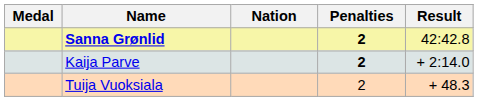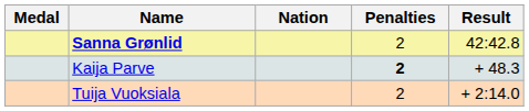 <table class=wikitable style="border:1px solid #AAAAAA;font-size:90%">
 <tr bgcolor="#E4E4E4">
 <th style="border-bottom:1px solid #AAAAAA" width=50>Medal</th>
 <th style="border-bottom:1px solid #AAAAAA" width=160>Name</th>
 <th style="border-bottom:1px solid #AAAAAA" width=80>Nation</th>
 <th style="border-bottom:1px solid #AAAAAA" width=80>Penalties</th>
 <th style="border-bottom:1px solid #AAAAAA" width=60>Result</th>
 </tr>
 <tr bgcolor="#F7F6A8">
 <td align="center"></td>
 <td><strong><a href='#'>Sanna Grønlid</a></strong></td>
 <td align="center"></td>
-<td align="center"><strong>2</strong></td>
+<td align="center">2</td>
 <td align="right">42:42.8</td>
 </tr>
 <tr bgcolor="#DCE5E5">
 <td align="center"></td>
 <td><a href='#'>Kaija Parve</a></td>
 <td align="center"></td>
 <td align="center"><strong>2</strong></td>
-<td align="right">+ 2:14.0</td>
+<td align="right">+ 48.3</td>
 </tr>
 <tr bgcolor="#FFDAB9">
 <td align="center"></td>
 <td><a href='#'>Tuija Vuoksiala</a></td>
 <td align="center"></td>
 <td align="center">2</td>
-<td align="right">+ 48.3</td>
+<td align="right">+ 2:14.0</td>
 </tr>
 </table>
